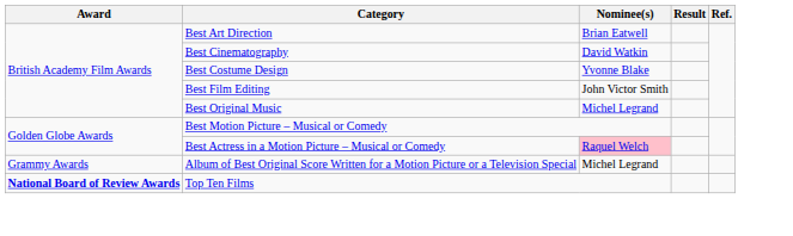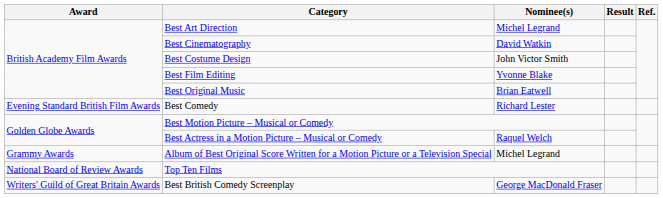 <table class="wikitable">
 <tr>
 <th>Award</th>
 <th>Category</th>
 <th>Nominee(s)</th>
 <th>Result</th>
 <th>Ref.</th>
 </tr>
 <tr>
 <td rowspan="5"><a href='#'>British Academy Film Awards</a></td>
 <td><a href='#'>Best Art Direction</a></td>
-<td><a href='#'>Brian Eatwell</a></td>
+<td><a href='#'>Michel Legrand</a></td>
 <td></td>
 <td align="center" rowspan="5"></td>
 </tr>
 <tr>
 <td><a href='#'>Best Cinematography</a></td>
 <td><a href='#'>David Watkin</a></td>
 <td></td>
 </tr>
 <tr>
 <td><a href='#'>Best Costume Design</a></td>
+<td>John Victor Smith</td>
+<td></td>
+</tr>
+<tr>
+<td><a href='#'>Best Film Editing</a></td>
 <td><a href='#'>Yvonne Blake</a></td>
 <td></td>
 </tr>
 <tr>
-<td><a href='#'>Best Film Editing</a></td>
-<td>John Victor Smith</td>
+<td><a href='#'>Best Original Music</a></td>
+<td><a href='#'>Brian Eatwell</a></td>
 <td></td>
 </tr>
 <tr>
-<td><a href='#'>Best Original Music</a></td>
-<td><a href='#'>Michel Legrand</a></td>
+<td><a href='#'>Evening Standard British Film Awards</a></td>
+<td>Best Comedy</td>
+<td><a href='#'>Richard Lester</a></td>
 <td></td>
+<td align="center"></td>
 </tr>
 <tr>
 <td rowspan="2"><a href='#'>Golden Globe Awards</a></td>
 <td colspan="2"><a href='#'>Best Motion Picture – Musical or Comedy</a></td>
 <td></td>
 <td align="center" rowspan="2"></td>
 </tr>
 <tr>
 <td><a href='#'>Best Actress in a Motion Picture – Musical or Comedy</a></td>
-<td style="background: pink;"><a href='#'>Raquel Welch</a></td>
+<td><a href='#'>Raquel Welch</a></td>
 <td></td>
 </tr>
 <tr>
 <td><a href='#'>Grammy Awards</a></td>
 <td><a href='#'>Album of Best Original Score Written for a Motion Picture or a Television Special</a></td>
 <td>Michel Legrand</td>
 <td></td>
 <td align="center"></td>
 </tr>
 <tr>
-<td><strong><a href='#'>National Board of Review Awards</a></strong></td>
+<td><a href='#'>National Board of Review Awards</a></td>
 <td colspan="2"><a href='#'>Top Ten Films</a></td>
 <td></td>
 <td align="center"></td>
 </tr>
+<tr>
+<td><a href='#'>Writers' Guild of Great Britain Awards</a></td>
+<td>Best British Comedy Screenplay</td>
+<td><a href='#'>George MacDonald Fraser</a></td>
+<td></td>
+<td align="center"></td>
+</tr>
 </table>
